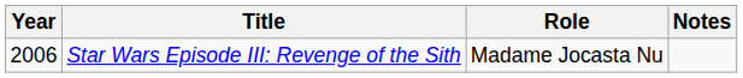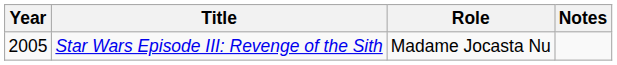 <table class="wikitable sortable">
 <tr>
 <th>Year</th>
 <th>Title</th>
 <th>Role</th>
 <th>Notes</th>
 </tr>
 <tr>
-<td>2006</td>
+<td>2005</td>
 <td><em><a href='#'>Star Wars Episode III: Revenge of the Sith</a></em></td>
 <td>Madame Jocasta Nu</td>
 <td></td>
 </tr>
 </table>
